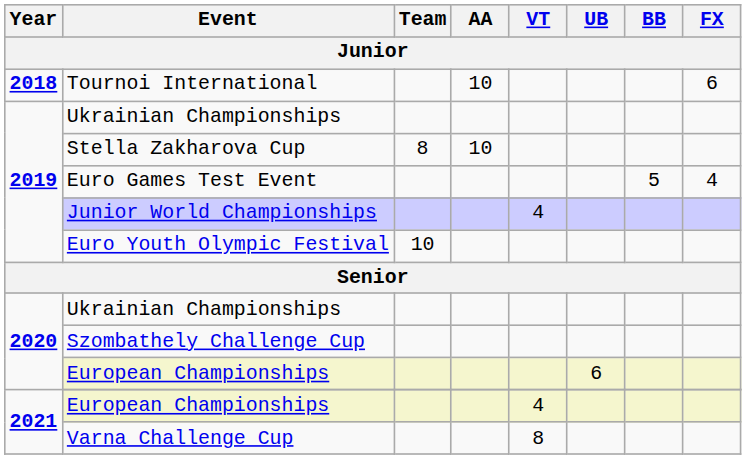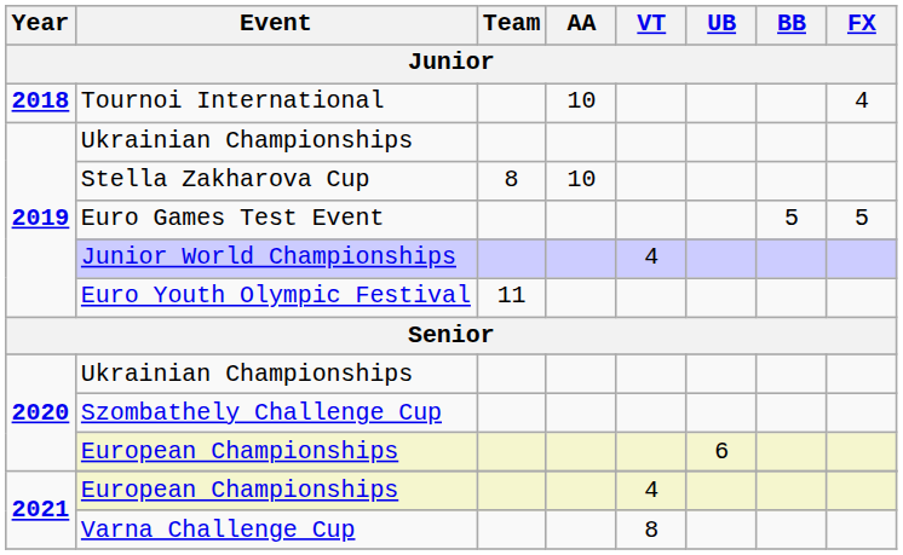 <table class="wikitable" style="text-align:center; font-size:95%;">
 <tr>
 <th align="center">Year</th>
 <th align="center">Event</th>
 <th style="width:30px;">Team</th>
 <th style="width:30px;">AA</th>
 <th style="width:30px;"><a href='#'>VT</a></th>
 <th style="width:30px;"><a href='#'>UB</a></th>
 <th style="width:30px;"><a href='#'>BB</a></th>
 <th style="width:30px;"><a href='#'>FX</a></th>
 </tr>
 <tr>
 <th colspan="8"><strong>Junior</strong></th>
 </tr>
 <tr>
 <td rowspan="1"><strong><a href='#'>2018</a></strong></td>
 <td align=left>Tournoi International</td>
 <td></td>
 <td>10</td>
 <td></td>
 <td></td>
 <td></td>
-<td>6</td>
+<td>4</td>
 </tr>
 <tr>
 <td rowspan="5"><strong><a href='#'>2019</a></strong></td>
 <td align=left>Ukrainian Championships</td>
 <td></td>
 <td></td>
 <td></td>
 <td></td>
 <td></td>
 <td></td>
 </tr>
 <tr>
 <td align=left>Stella Zakharova Cup</td>
 <td>8</td>
 <td>10</td>
 <td></td>
 <td></td>
 <td></td>
 <td></td>
 </tr>
 <tr>
 <td align=left>Euro Games Test Event</td>
 <td></td>
 <td></td>
 <td></td>
 <td></td>
 <td>5</td>
-<td>4</td>
+<td>5</td>
 </tr>
 <tr bgcolor=#CCCCFF>
 <td align=left><a href='#'>Junior World Championships</a></td>
 <td></td>
 <td></td>
 <td>4</td>
 <td></td>
 <td></td>
 <td></td>
 </tr>
 <tr>
 <td align=left><a href='#'>Euro Youth Olympic Festival</a></td>
-<td>10</td>
+<td>11</td>
 <td></td>
 <td></td>
 <td></td>
 <td></td>
 <td></td>
 </tr>
 <tr>
 <th colspan="8"><strong>Senior</strong></th>
 </tr>
 <tr>
 <td rowspan="3"><strong><a href='#'>2020</a></strong></td>
 <td align=left>Ukrainian Championships</td>
 <td></td>
 <td></td>
 <td></td>
 <td></td>
 <td></td>
 <td></td>
 </tr>
 <tr>
 <td align=left><a href='#'>Szombathely Challenge Cup</a></td>
 <td></td>
 <td></td>
 <td></td>
 <td></td>
 <td></td>
 <td></td>
 </tr>
 <tr bgcolor=#F5F6CE>
 <td align=left><a href='#'>European Championships</a></td>
 <td></td>
 <td></td>
 <td></td>
 <td>6</td>
 <td></td>
 <td></td>
 </tr>
 <tr>
 <td rowspan="3"><strong><a href='#'>2021</a></strong></td>
 </tr>
 <tr bgcolor=#F5F6CE>
 <td align=left><a href='#'>European Championships</a></td>
 <td></td>
 <td></td>
 <td>4</td>
 <td></td>
 <td></td>
 <td></td>
 </tr>
 <tr>
 <td align=left><a href='#'>Varna Challenge Cup</a></td>
 <td></td>
 <td></td>
 <td>8</td>
 <td></td>
 <td></td>
 <td></td>
 </tr>
 </table>
